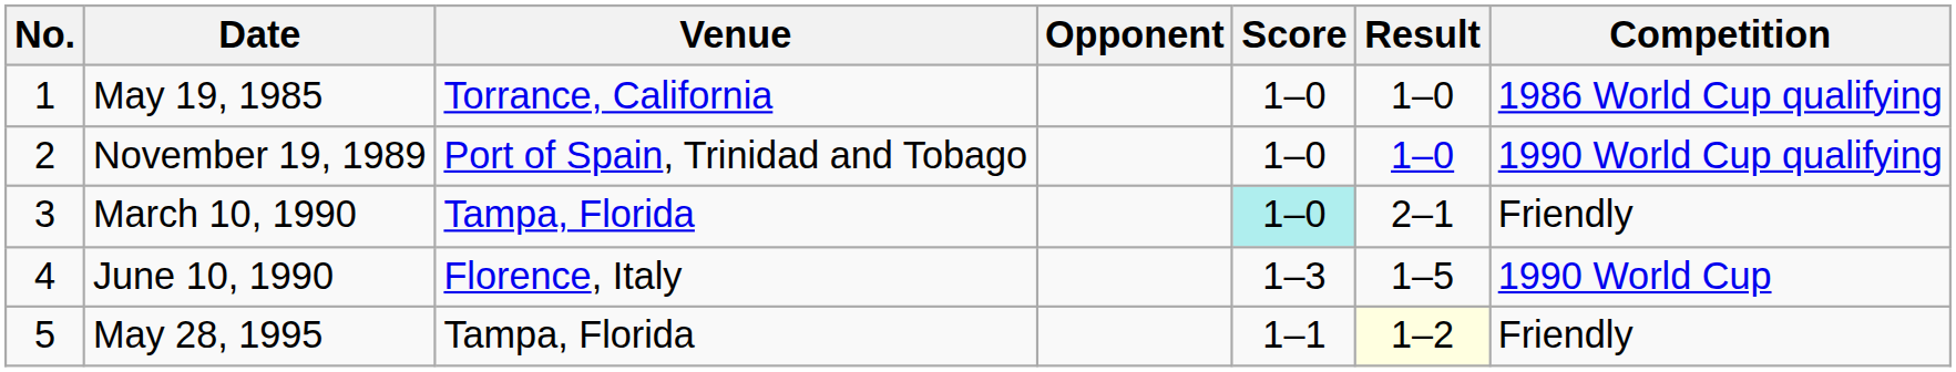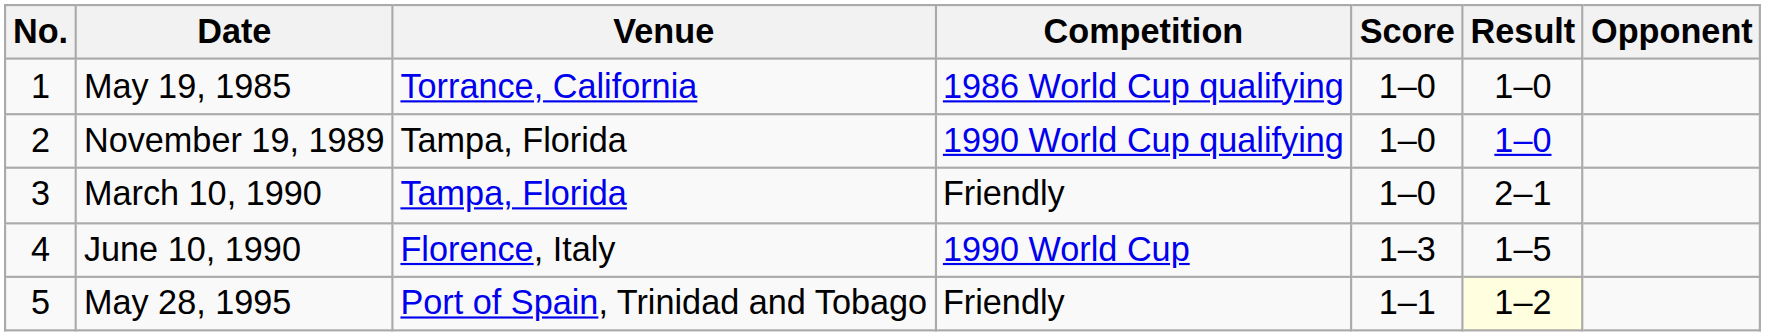 <table class="wikitable sortable">
 <tr>
 <th scope="col">No.</th>
 <th scope="col">Date</th>
 <th scope="col">Venue</th>
-<th scope="col">Opponent</th>
+<th scope="col">Competition</th>
 <th scope="col">Score</th>
 <th scope="col">Result</th>
-<th scope="col">Competition</th>
+<th scope="col">Opponent</th>
 </tr>
 <tr>
 <td align="center">1</td>
 <td>May 19, 1985</td>
 <td><a href='#'>Torrance, California</a></td>
-<td></td>
+<td><a href='#'>1986 World Cup qualifying</a></td>
 <td align="center">1–0</td>
 <td align="center">1–0</td>
-<td><a href='#'>1986 World Cup qualifying</a></td>
+<td></td>
 </tr>
 <tr>
 <td align="center">2</td>
 <td>November 19, 1989</td>
-<td><a href='#'>Port of Spain</a>, Trinidad and Tobago</td>
-<td></td>
+<td>Tampa, Florida</td>
+<td><a href='#'>1990 World Cup qualifying</a></td>
 <td align="center">1–0</td>
 <td align="center"><a href='#'>1–0</a></td>
-<td><a href='#'>1990 World Cup qualifying</a></td>
+<td></td>
 </tr>
 <tr>
 <td align="center">3</td>
 <td>March 10, 1990</td>
 <td><a href='#'>Tampa, Florida</a></td>
+<td>Friendly</td>
+<td align="center">1–0</td>
+<td align="center">2–1</td>
 <td></td>
-<td align="center" style="background: paleturquoise;">1–0</td>
-<td align="center">2–1</td>
-<td>Friendly</td>
 </tr>
 <tr>
 <td align="center">4</td>
 <td>June 10, 1990</td>
 <td><a href='#'>Florence</a>, Italy</td>
-<td></td>
+<td><a href='#'>1990 World Cup</a></td>
 <td align="center">1–3</td>
 <td align="center">1–5</td>
-<td><a href='#'>1990 World Cup</a></td>
+<td></td>
 </tr>
 <tr>
 <td align="center">5</td>
 <td>May 28, 1995</td>
-<td>Tampa, Florida</td>
-<td></td>
+<td><a href='#'>Port of Spain</a>, Trinidad and Tobago</td>
+<td>Friendly</td>
 <td align="center">1–1</td>
 <td align="center" style="background: lightyellow;">1–2</td>
-<td>Friendly</td>
+<td></td>
 </tr>
 </table>
